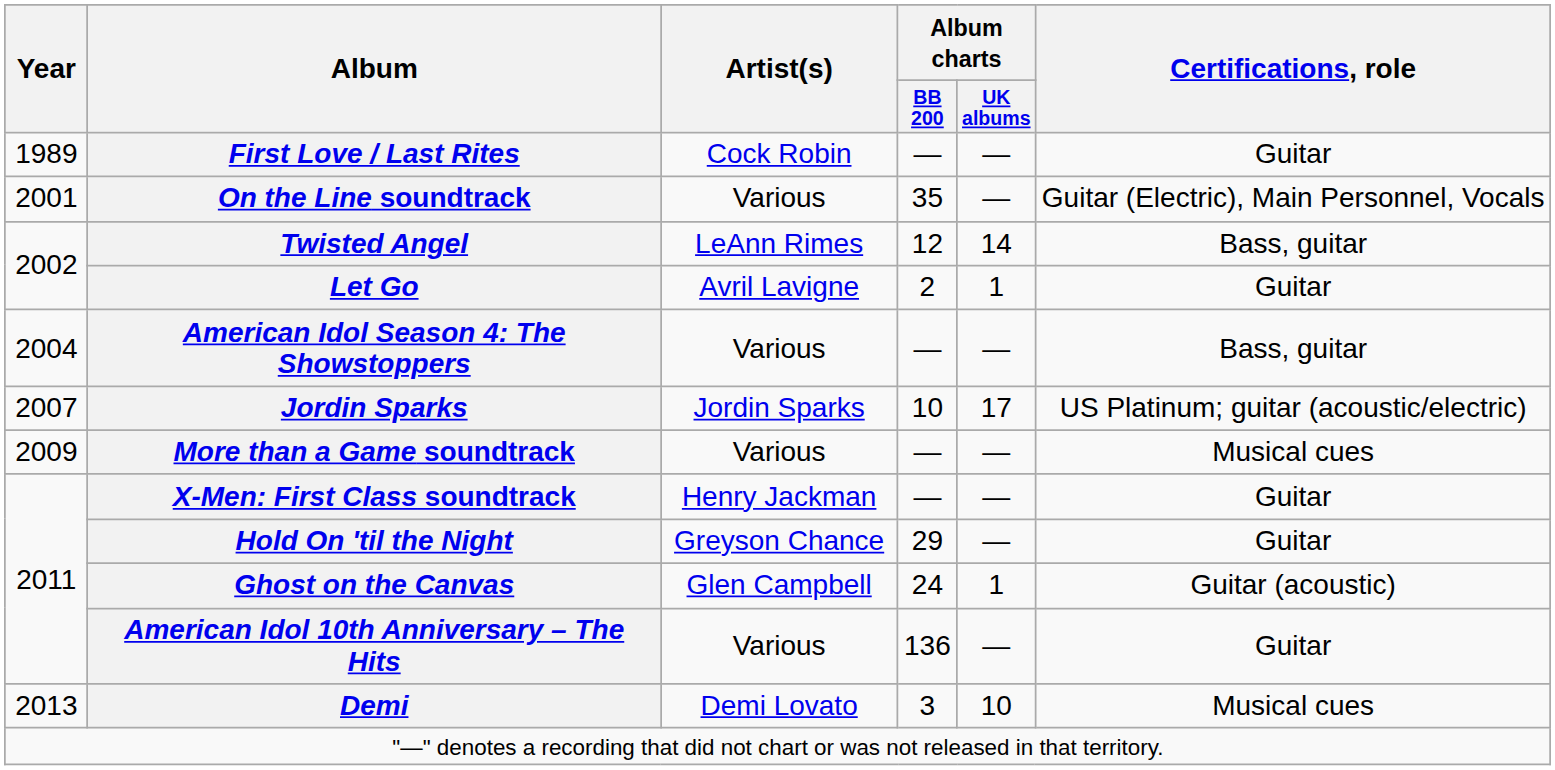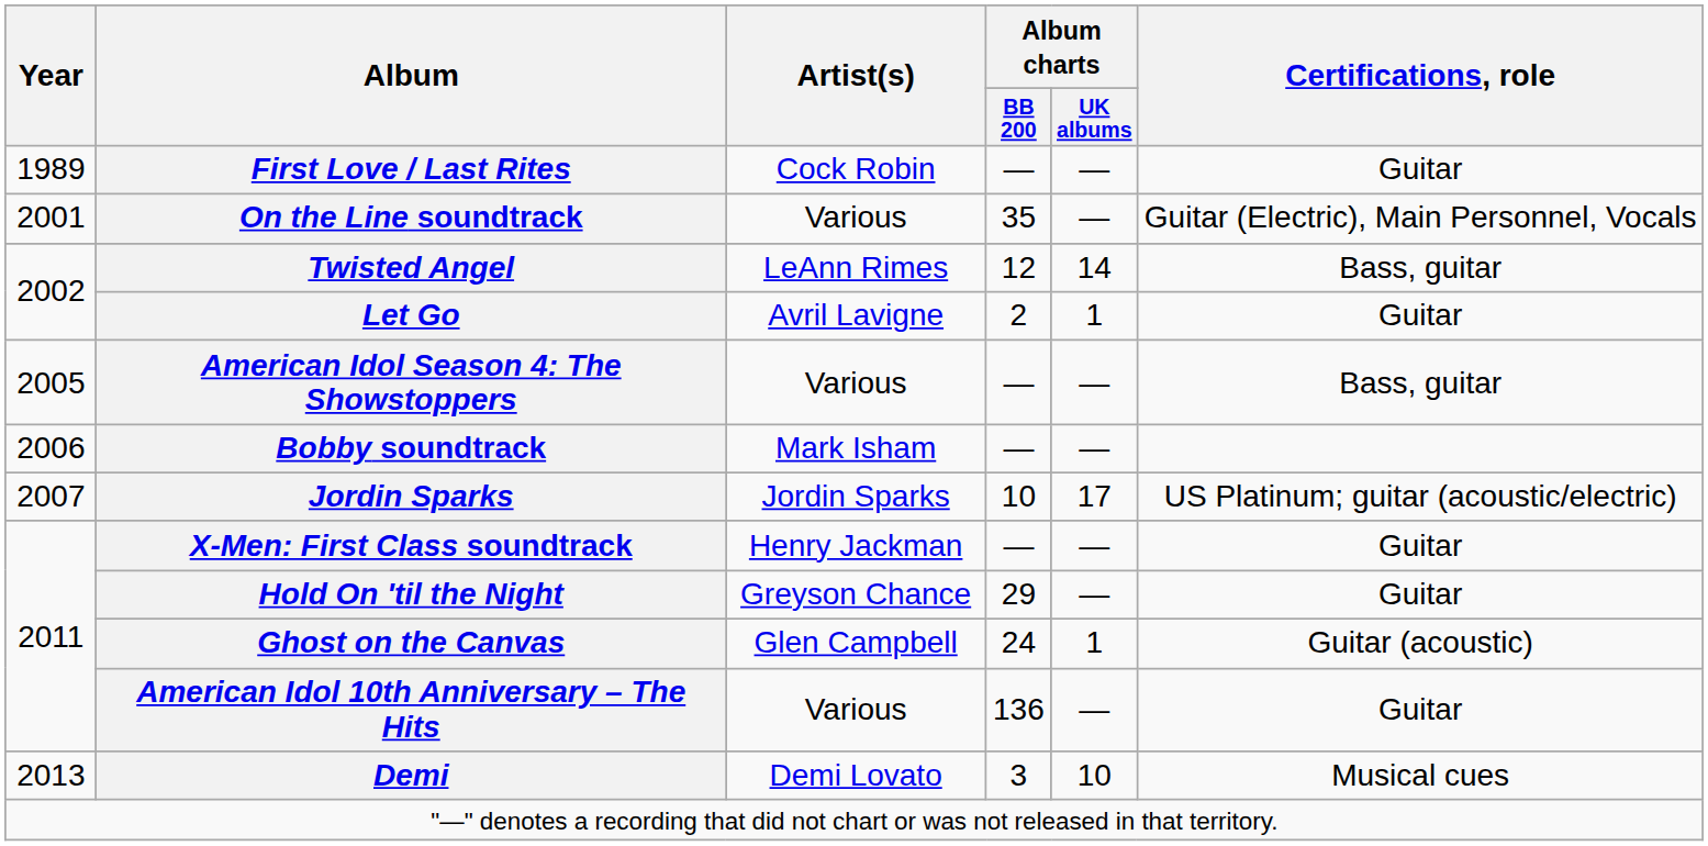 <table class="wikitable plainrowheaders" style="text-align:center;">
 <tr>
 <th scope="col" rowspan="2" style="width:2.5em;">Year</th>
 <th scope="col" rowspan="2" style="width:20em;">Album</th>
 <th scope="col" rowspan="2"  style="width:8em;">Artist(s)</th>
 <th scope="col" colspan="2"><small>Album charts</small></th>
 <th scope="col" rowspan="2"><a href='#'>Certifications</a>, role</th>
 </tr>
 <tr>
 <th style="width:2em;font-size:70%;"><a href='#'>BB 200</a></th>
 <th style="width:2em;font-size:70%;"><a href='#'>UK albums</a></th>
 </tr>
 <tr>
 <td>1989</td>
 <th scope="row"><em><a href='#'>First Love / Last Rites</a></em></th>
 <td><a href='#'>Cock Robin</a></td>
 <td>—</td>
 <td>—</td>
 <td>Guitar</td>
 </tr>
 <tr>
 <td>2001</td>
 <th scope="row"><a href='#'><em>On the Line</em> soundtrack</a></th>
 <td>Various</td>
 <td>35</td>
 <td>—</td>
 <td>Guitar (Electric), Main Personnel, Vocals</td>
 </tr>
 <tr>
 <td rowspan="2">2002</td>
 <th scope="row"><em><a href='#'>Twisted Angel</a></em></th>
 <td><a href='#'>LeAnn Rimes</a></td>
 <td>12</td>
 <td>14</td>
 <td>Bass, guitar</td>
 </tr>
 <tr>
 <th scope="row"><em><a href='#'>Let Go</a></em></th>
 <td><a href='#'>Avril Lavigne</a></td>
 <td>2</td>
 <td>1</td>
 <td>Guitar</td>
 </tr>
 <tr>
-<td>2004</td>
+<td>2005</td>
 <th scope="row"><em><a href='#'>American Idol Season 4: The Showstoppers</a></em></th>
 <td>Various</td>
 <td>—</td>
 <td>—</td>
 <td>Bass, guitar</td>
+</tr>
+<tr>
+<td>2006</td>
+<th scope="row"><a href='#'><em>Bobby</em> soundtrack</a></th>
+<td><a href='#'>Mark Isham</a></td>
+<td>—</td>
+<td>—</td>
+<td></td>
 </tr>
 <tr>
 <td>2007</td>
 <th scope="row"><em><a href='#'>Jordin Sparks</a></em></th>
 <td><a href='#'>Jordin Sparks</a></td>
 <td>10</td>
 <td>17</td>
 <td>US Platinum; guitar (acoustic/electric)</td>
-</tr>
-<tr>
-<td>2009</td>
-<th scope="row"><a href='#'><em>More than a Game</em> soundtrack</a></th>
-<td>Various</td>
-<td>—</td>
-<td>—</td>
-<td>Musical cues</td>
 </tr>
 <tr>
 <td rowspan="4">2011</td>
 <th scope="row"><a href='#'><em>X-Men: First Class</em> soundtrack</a></th>
 <td><a href='#'>Henry Jackman</a></td>
 <td>—</td>
 <td>—</td>
 <td>Guitar</td>
 </tr>
 <tr>
 <th scope="row"><em><a href='#'>Hold On 'til the Night</a></em></th>
 <td><a href='#'>Greyson Chance</a></td>
 <td>29</td>
 <td>—</td>
 <td>Guitar</td>
 </tr>
 <tr>
 <th scope="row"><em><a href='#'>Ghost on the Canvas</a></em></th>
 <td><a href='#'>Glen Campbell</a></td>
 <td>24</td>
 <td>1</td>
 <td>Guitar (acoustic)</td>
 </tr>
 <tr>
 <th scope="row"><em><a href='#'>American Idol 10th Anniversary – The Hits</a></em></th>
 <td>Various</td>
 <td>136</td>
 <td>—</td>
 <td>Guitar</td>
 </tr>
 <tr>
 <td>2013</td>
 <th scope="row"><em><a href='#'>Demi</a></em></th>
 <td><a href='#'>Demi Lovato</a></td>
 <td>3</td>
 <td>10</td>
 <td>Musical cues</td>
 </tr>
 <tr>
 <td colspan="6" style="font-size:80%">"—" denotes a recording that did not chart or was not released in that territory.</td>
 </tr>
 </table>
